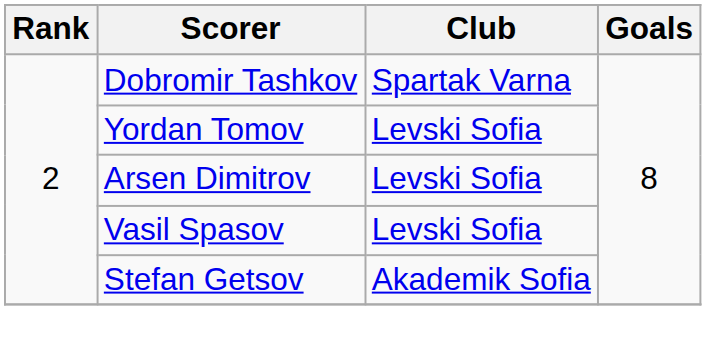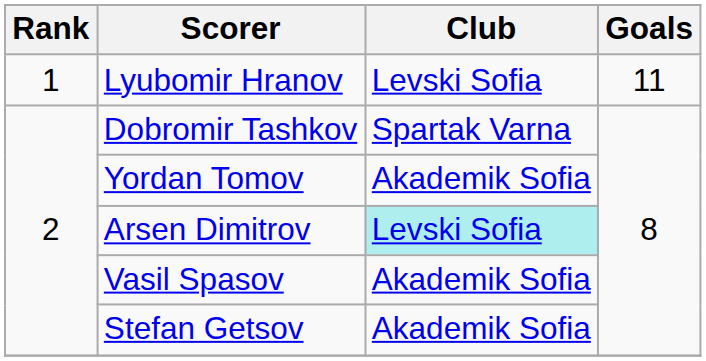 <table class="wikitable" style="text-align:center">
 <tr>
 <th>Rank</th>
 <th>Scorer</th>
 <th>Club</th>
 <th>Goals</th>
+</tr>
+<tr>
+<td rowspan="1">1</td>
+<td align="left"> <a href='#'>Lyubomir Hranov</a></td>
+<td align="left"><a href='#'>Levski Sofia</a></td>
+<td rowspan="1">11</td>
 </tr>
 <tr>
 <td rowspan="5">2</td>
 <td align="left"> <a href='#'>Dobromir Tashkov</a></td>
 <td align="left"><a href='#'>Spartak Varna</a></td>
 <td rowspan="5">8</td>
 </tr>
 <tr>
 <td align="left"> <a href='#'>Yordan Tomov</a></td>
-<td align="left"><a href='#'>Levski Sofia</a></td>
+<td align="left"><a href='#'>Akademik Sofia</a></td>
 </tr>
 <tr>
 <td align="left"> <a href='#'>Arsen Dimitrov</a></td>
-<td align="left"><a href='#'>Levski Sofia</a></td>
+<td align="left" style="background: paleturquoise;"><a href='#'>Levski Sofia</a></td>
 </tr>
 <tr>
 <td align="left"> <a href='#'>Vasil Spasov</a></td>
-<td align="left"><a href='#'>Levski Sofia</a></td>
+<td align="left"><a href='#'>Akademik Sofia</a></td>
 </tr>
 <tr>
 <td align="left"> <a href='#'>Stefan Getsov</a></td>
 <td align="left"><a href='#'>Akademik Sofia</a></td>
 </tr>
 <tr>
 </tr>
 </table>
